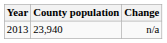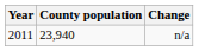 <table class="wikitable">
 <tr>
 <th>Year</th>
 <th>County population</th>
 <th>Change</th>
 </tr>
 <tr>
-<td>2013</td>
+<td>2011</td>
 <td>23,940</td>
 <td align="right">n/a</td>
 </tr>
 </table>
